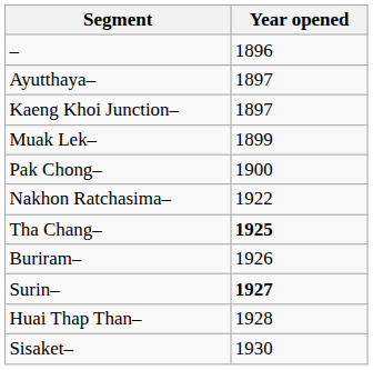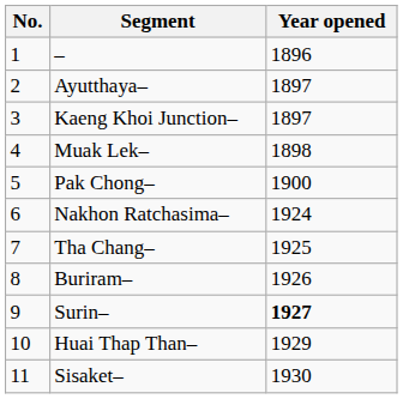 <table width=35% class="wikitable">
 <tr>
+<th>No.</th>
 <th>Segment</th>
 <th>Year opened</th>
 </tr>
 <tr>
+<td>1</td>
 <td>–</td>
 <td>1896</td>
 </tr>
 <tr>
+<td>2</td>
 <td>Ayutthaya–</td>
 <td>1897</td>
 </tr>
 <tr>
+<td>3</td>
 <td>Kaeng Khoi Junction–</td>
 <td>1897</td>
 </tr>
 <tr>
+<td>4</td>
 <td>Muak Lek–</td>
-<td>1899</td>
+<td>1898</td>
 </tr>
 <tr>
+<td>5</td>
 <td>Pak Chong–</td>
 <td>1900</td>
 </tr>
 <tr>
+<td>6</td>
 <td>Nakhon Ratchasima–</td>
-<td>1922</td>
+<td>1924</td>
 </tr>
 <tr>
+<td>7</td>
 <td>Tha Chang–</td>
-<td><strong>1925</strong></td>
+<td>1925</td>
 </tr>
 <tr>
+<td>8</td>
 <td>Buriram–</td>
 <td>1926</td>
 </tr>
 <tr>
+<td>9</td>
 <td>Surin–</td>
 <td><strong>1927</strong></td>
 </tr>
 <tr>
+<td>10</td>
 <td>Huai Thap Than–</td>
-<td>1928</td>
+<td>1929</td>
 </tr>
 <tr>
+<td>11</td>
 <td>Sisaket–</td>
 <td>1930</td>
 </tr>
 </table>
